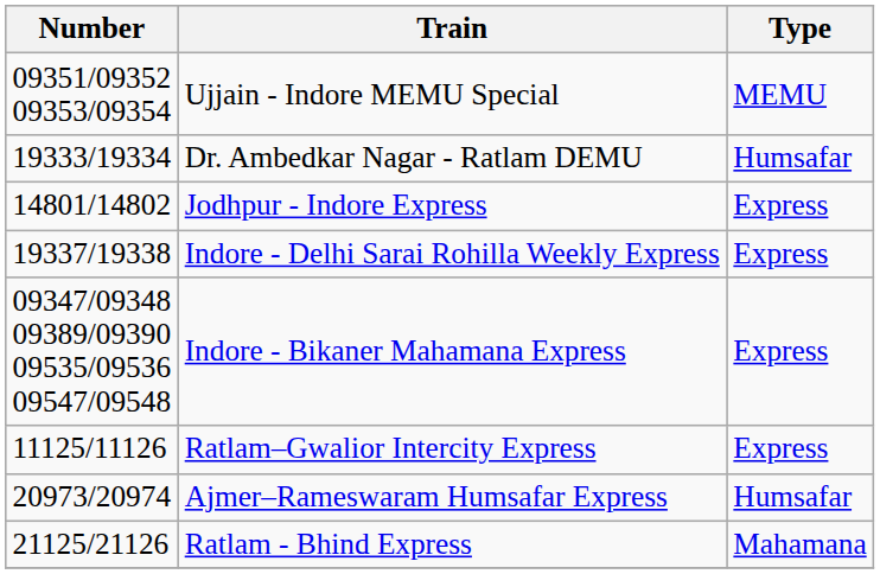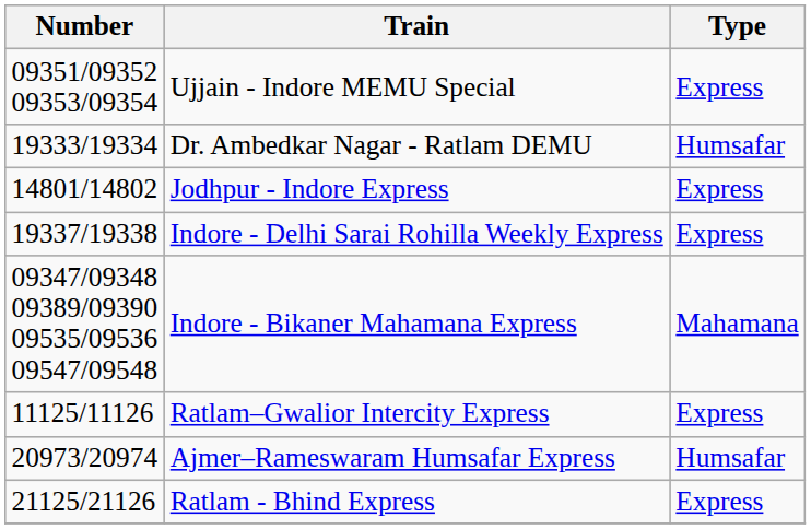 <table class="wikitable sortable">
 <tr>
 <th>Number</th>
 <th>Train</th>
 <th>Type</th>
 </tr>
 <tr>
 <td>09351/09352 <br> 09353/09354</td>
 <td>Ujjain - Indore MEMU Special</td>
-<td><a href='#'>MEMU</a></td>
+<td><a href='#'>Express</a></td>
 </tr>
 <tr>
 <td>19333/19334</td>
 <td>Dr. Ambedkar Nagar - Ratlam DEMU</td>
 <td><a href='#'>Humsafar</a></td>
 </tr>
 <tr>
 <td>14801/14802</td>
 <td><a href='#'>Jodhpur - Indore Express</a></td>
 <td><a href='#'>Express</a></td>
 </tr>
 <tr>
 <td>19337/19338</td>
 <td><a href='#'>Indore - Delhi Sarai Rohilla Weekly Express</a></td>
 <td><a href='#'>Express</a></td>
 </tr>
 <tr>
 <td>09347/09348 <br> 09389/09390 <br>09535/09536 <br> 09547/09548</td>
 <td><a href='#'>Indore - Bikaner Mahamana Express</a></td>
-<td><a href='#'>Express</a></td>
+<td><a href='#'>Mahamana</a></td>
 </tr>
 <tr>
 <td>11125/11126</td>
 <td><a href='#'>Ratlam–Gwalior Intercity Express</a></td>
 <td><a href='#'>Express</a></td>
 </tr>
 <tr>
 <td>20973/20974</td>
 <td><a href='#'>Ajmer–Rameswaram Humsafar Express</a></td>
 <td><a href='#'>Humsafar</a></td>
 </tr>
 <tr>
 <td>21125/21126</td>
 <td><a href='#'>Ratlam - Bhind Express</a></td>
-<td><a href='#'>Mahamana</a></td>
+<td><a href='#'>Express</a></td>
 </tr>
 <tr>
 </tr>
 </table>
